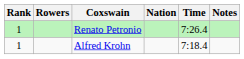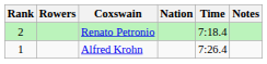 <table class="wikitable sortable" style="text-align:center">
 <tr>
 <th>Rank</th>
 <th>Rowers</th>
 <th>Coxswain</th>
 <th>Nation</th>
 <th>Time</th>
 <th>Notes</th>
 </tr>
 <tr bgcolor=bbf3bb>
-<td>1</td>
+<td>2</td>
 <td align=left></td>
 <td align=left><a href='#'>Renato Petronio</a></td>
 <td align=left></td>
-<td>7:26.4</td>
+<td>7:18.4</td>
 <td></td>
 </tr>
 <tr>
 <td>1</td>
 <td align=left></td>
 <td align=left><a href='#'>Alfred Krohn</a></td>
 <td align=left></td>
-<td>7:18.4</td>
+<td>7:26.4</td>
 <td></td>
 </tr>
 </table>
